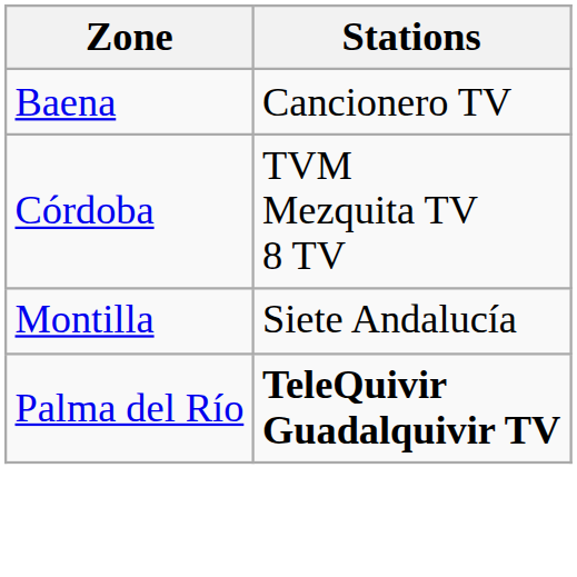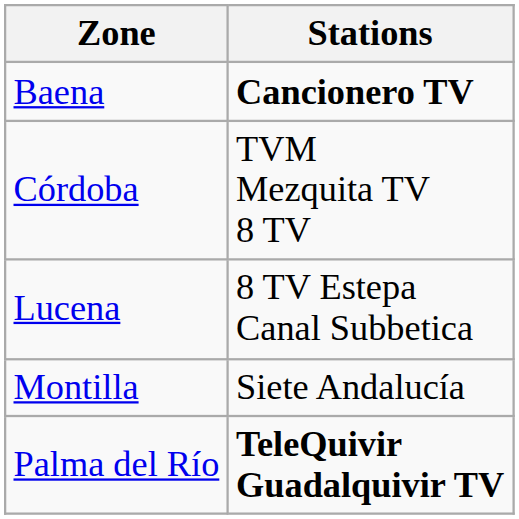 <table class="wikitable">
 <tr>
 <th>Zone</th>
 <th>Stations</th>
 </tr>
 <tr>
 <td><a href='#'>Baena</a></td>
-<td>Cancionero TV</td>
+<td><strong>Cancionero TV</strong></td>
 </tr>
 <tr>
 <td><a href='#'>Córdoba</a></td>
 <td>TVM<br>Mezquita TV<br>8 TV</td>
+</tr>
+<tr>
+<td><a href='#'>Lucena</a></td>
+<td>8 TV Estepa<br>Canal Subbetica</td>
 </tr>
 <tr>
 <td><a href='#'>Montilla</a></td>
 <td>Siete Andalucía</td>
 </tr>
 <tr>
 <td><a href='#'>Palma del Río</a></td>
 <td><strong>TeleQuivir<br>Guadalquivir TV</strong></td>
 </tr>
 </table>
